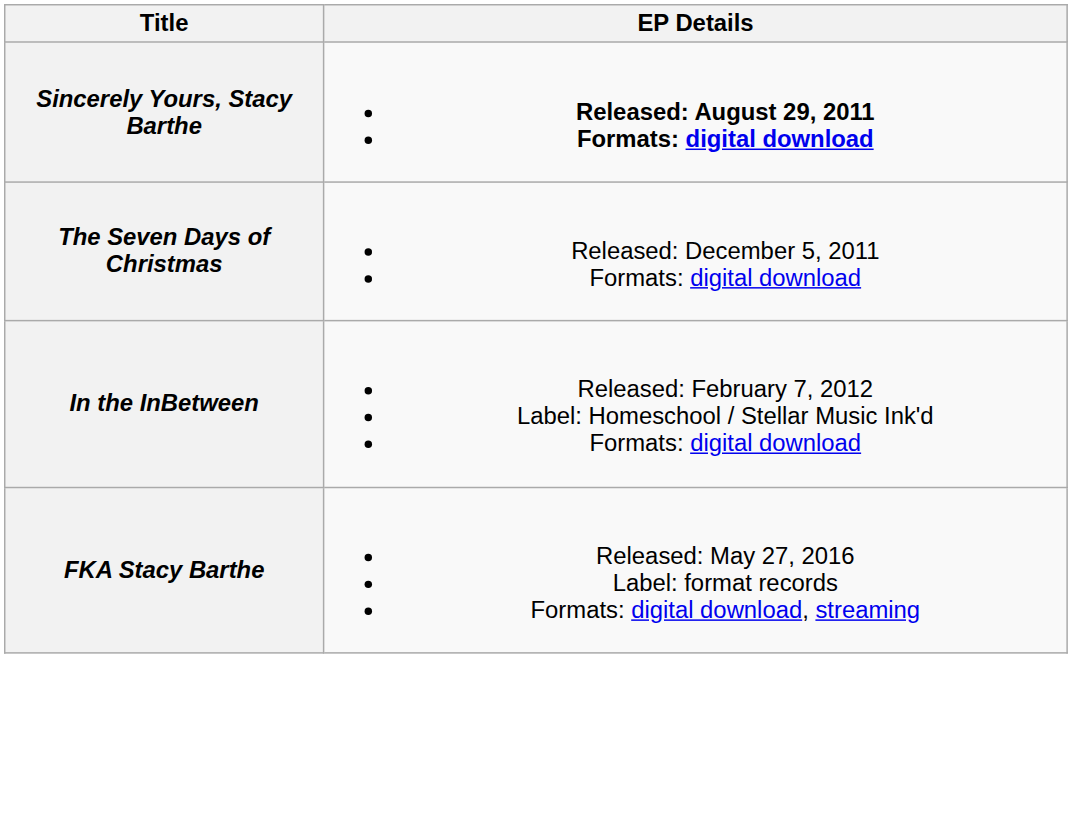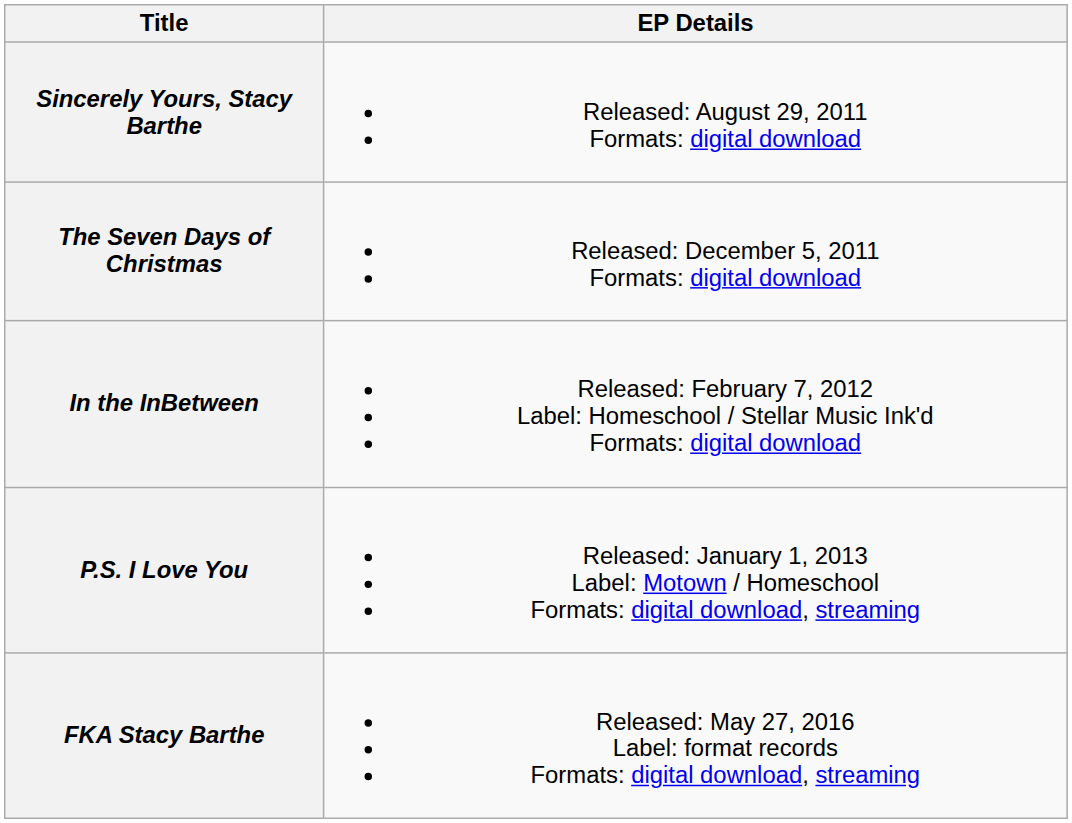 <table class="wikitable plainrowheaders" style="text-align:center;" width="36%">
 <tr>
 <th width="30%">Title</th>
 <th>EP Details</th>
 </tr>
 <tr>
 <th scope="row", style="height:80px;"><em>Sincerely Yours, Stacy Barthe</em></th>
-<td><strong><br><ul><li>Released: August 29, 2011</li><li>Formats: <a href='#'>digital download</a></li></ul></strong></td>
+<td><br><ul><li>Released: August 29, 2011</li><li>Formats: <a href='#'>digital download</a></li></ul></td>
 </tr>
 <tr>
 <th scope="row", style="height:80px;"><em>The Seven Days of Christmas</em></th>
 <td><br><ul><li>Released: December 5, 2011</li><li>Formats: <a href='#'>digital download</a></li></ul></td>
 </tr>
 <tr>
 <th scope="row", style="height:80px;"><em>In the InBetween</em></th>
 <td><br><ul><li>Released: February 7, 2012</li><li>Label: Homeschool / Stellar Music Ink'd</li><li>Formats: <a href='#'>digital download</a></li></ul></td>
 </tr>
 <tr>
+<th scope="row", style="height:80px;"><em>P.S. I Love You</em></th>
+<td><br><ul><li>Released: January 1, 2013</li><li>Label: <a href='#'>Motown</a> / Homeschool</li><li>Formats: <a href='#'>digital download</a>, <a href='#'>streaming</a></li></ul></td>
+</tr>
+<tr>
 <th scope="row", style="height:80px;"><em>FKA Stacy Barthe</em></th>
 <td><br><ul><li>Released: May 27, 2016</li><li>Label: format records</li><li>Formats: <a href='#'>digital download</a>, <a href='#'>streaming</a></li></ul></td>
 </tr>
 </table>
